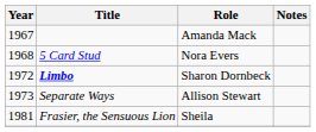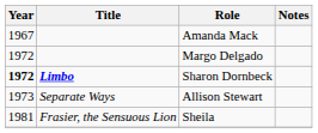 <table class="wikitable sortable">
 <tr>
 <th>Year</th>
 <th>Title</th>
 <th>Role</th>
 <th class="unsortable">Notes</th>
 </tr>
 <tr>
 <td>1967</td>
 <td><em></em></td>
 <td>Amanda Mack</td>
 <td></td>
 </tr>
 <tr>
-<td>1968</td>
-<td><em><a href='#'>5 Card Stud</a></em></td>
-<td>Nora Evers</td>
+<td>1972</td>
+<td><em></em></td>
+<td>Margo Delgado</td>
 <td></td>
 </tr>
 <tr>
-<td>1972</td>
+<td><strong>1972</strong></td>
 <td><strong><em><a href='#'>Limbo</a></em></strong></td>
 <td>Sharon Dornbeck</td>
 <td></td>
 </tr>
 <tr>
 <td>1973</td>
 <td><em>Separate Ways</em></td>
 <td>Allison Stewart</td>
 <td></td>
 </tr>
 <tr>
 <td>1981</td>
 <td><em>Frasier, the Sensuous Lion</em></td>
 <td>Sheila</td>
 <td></td>
 </tr>
 <tr>
 </tr>
 </table>
